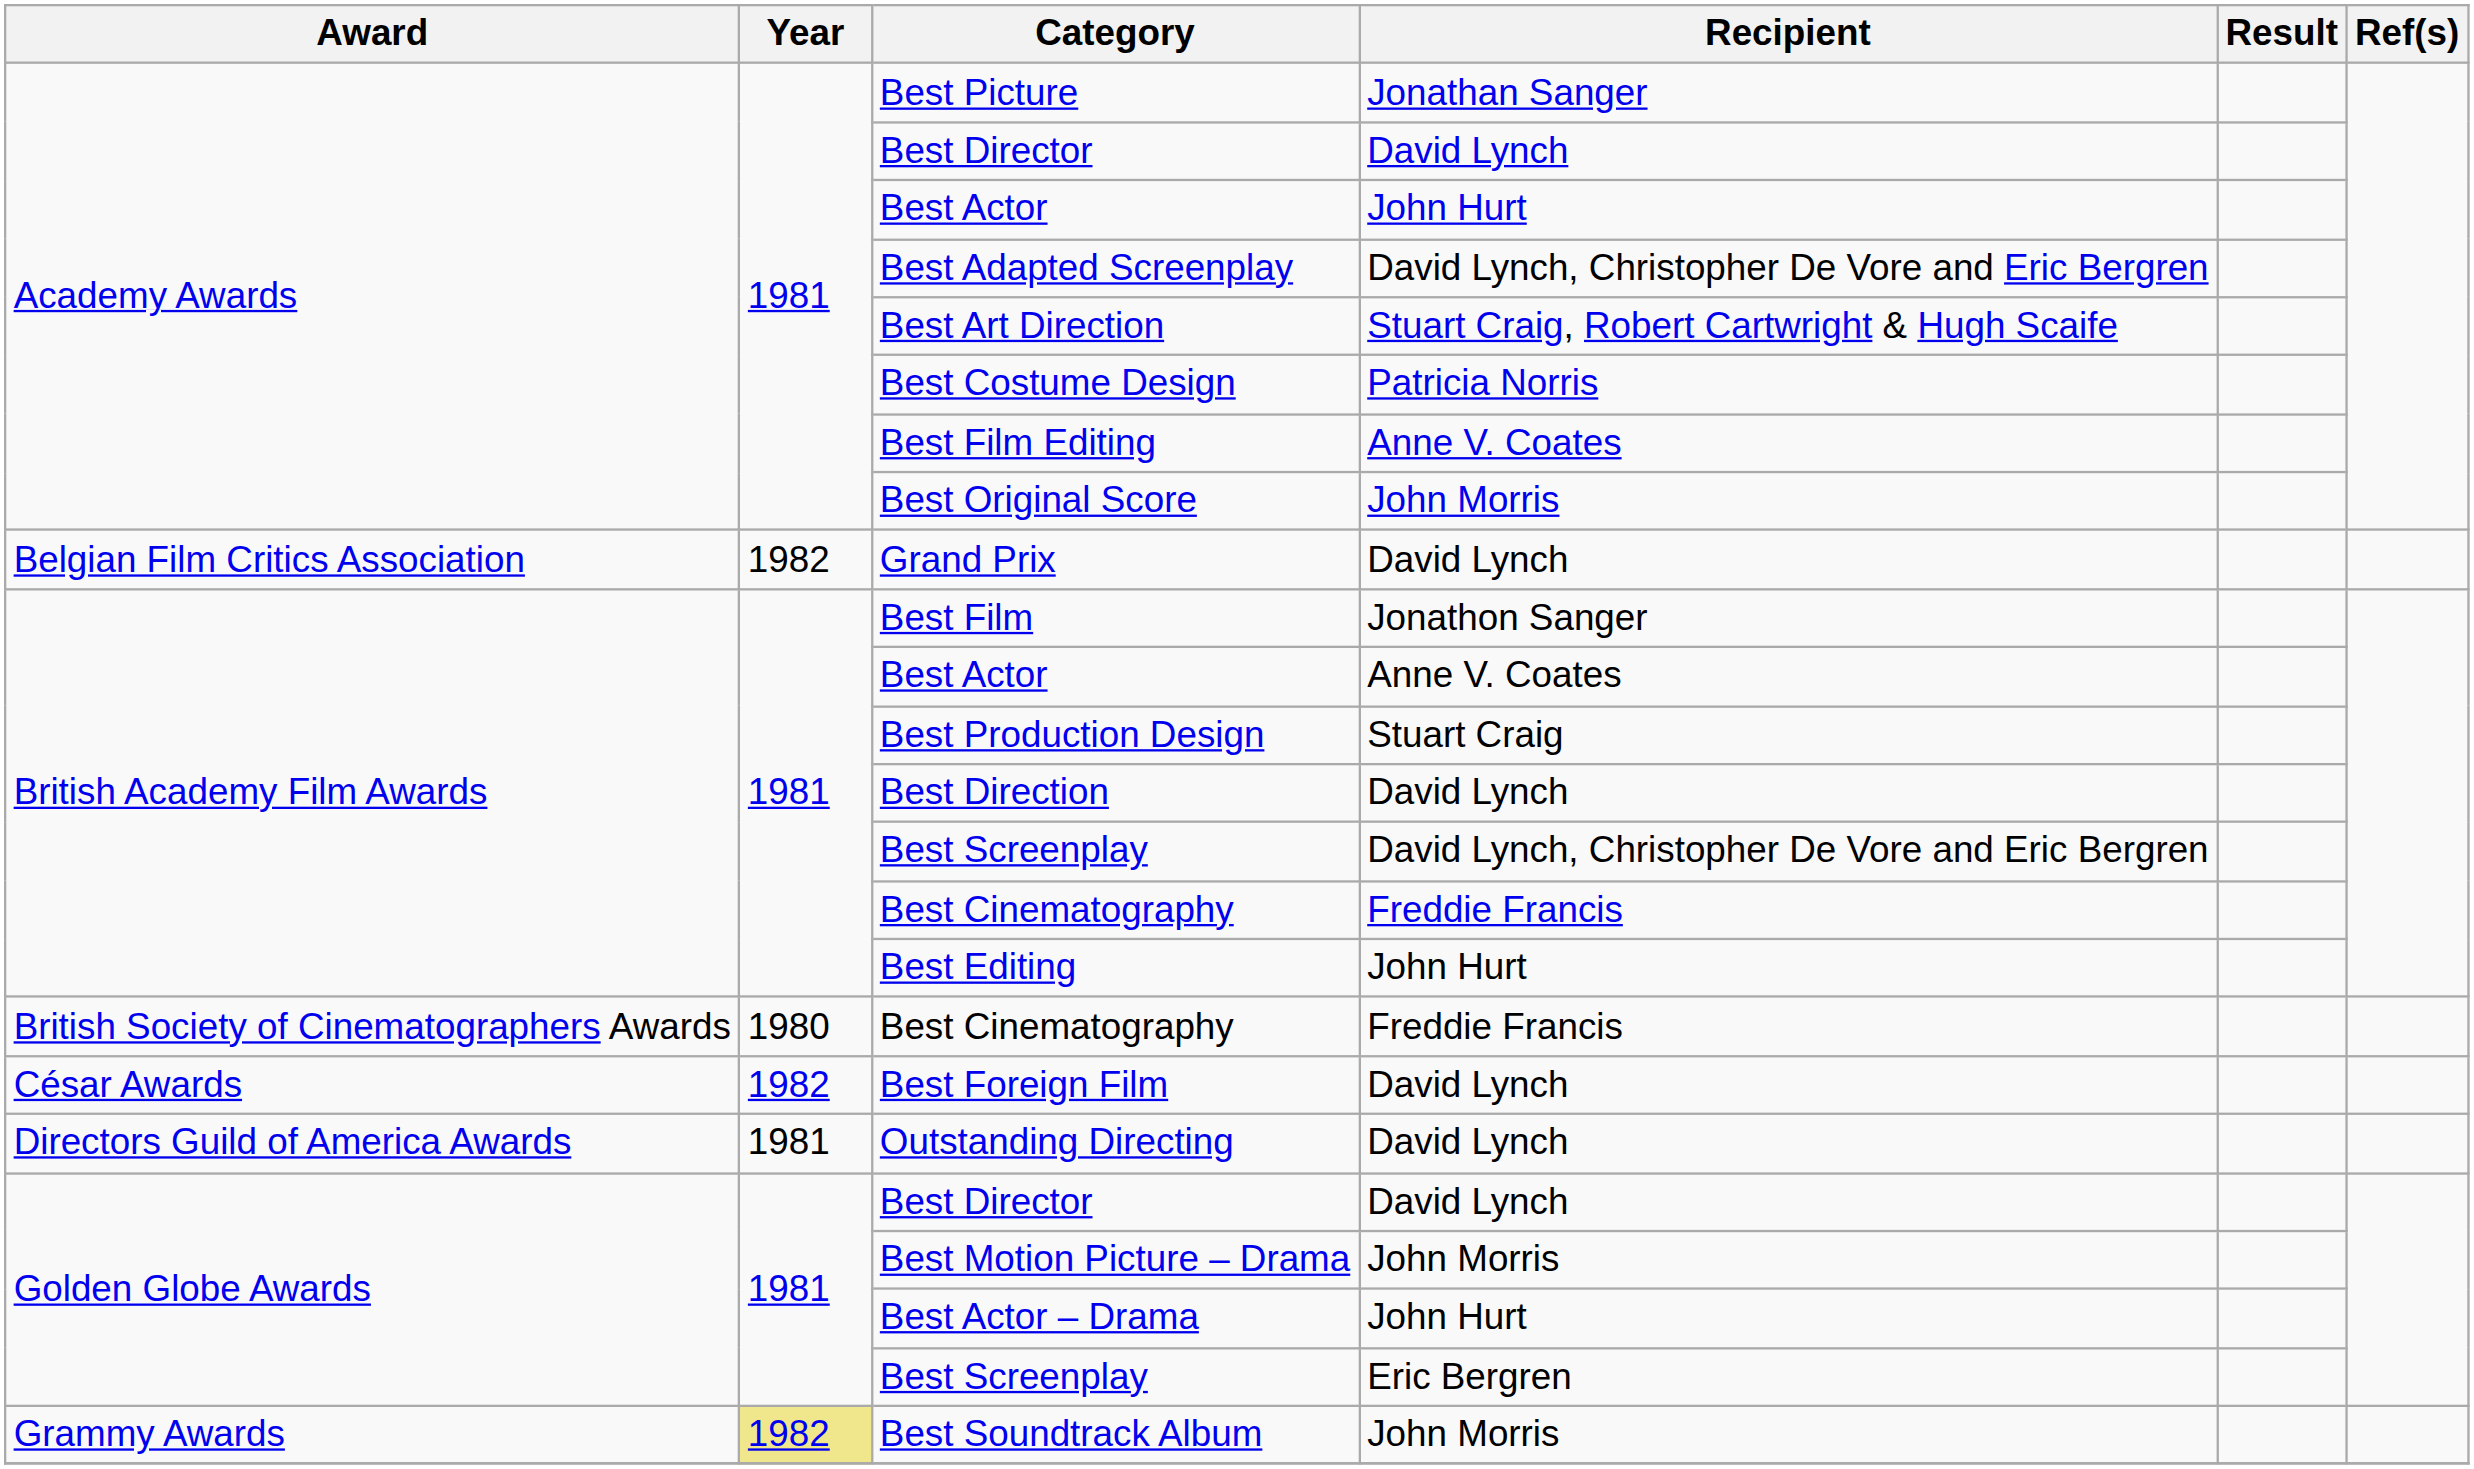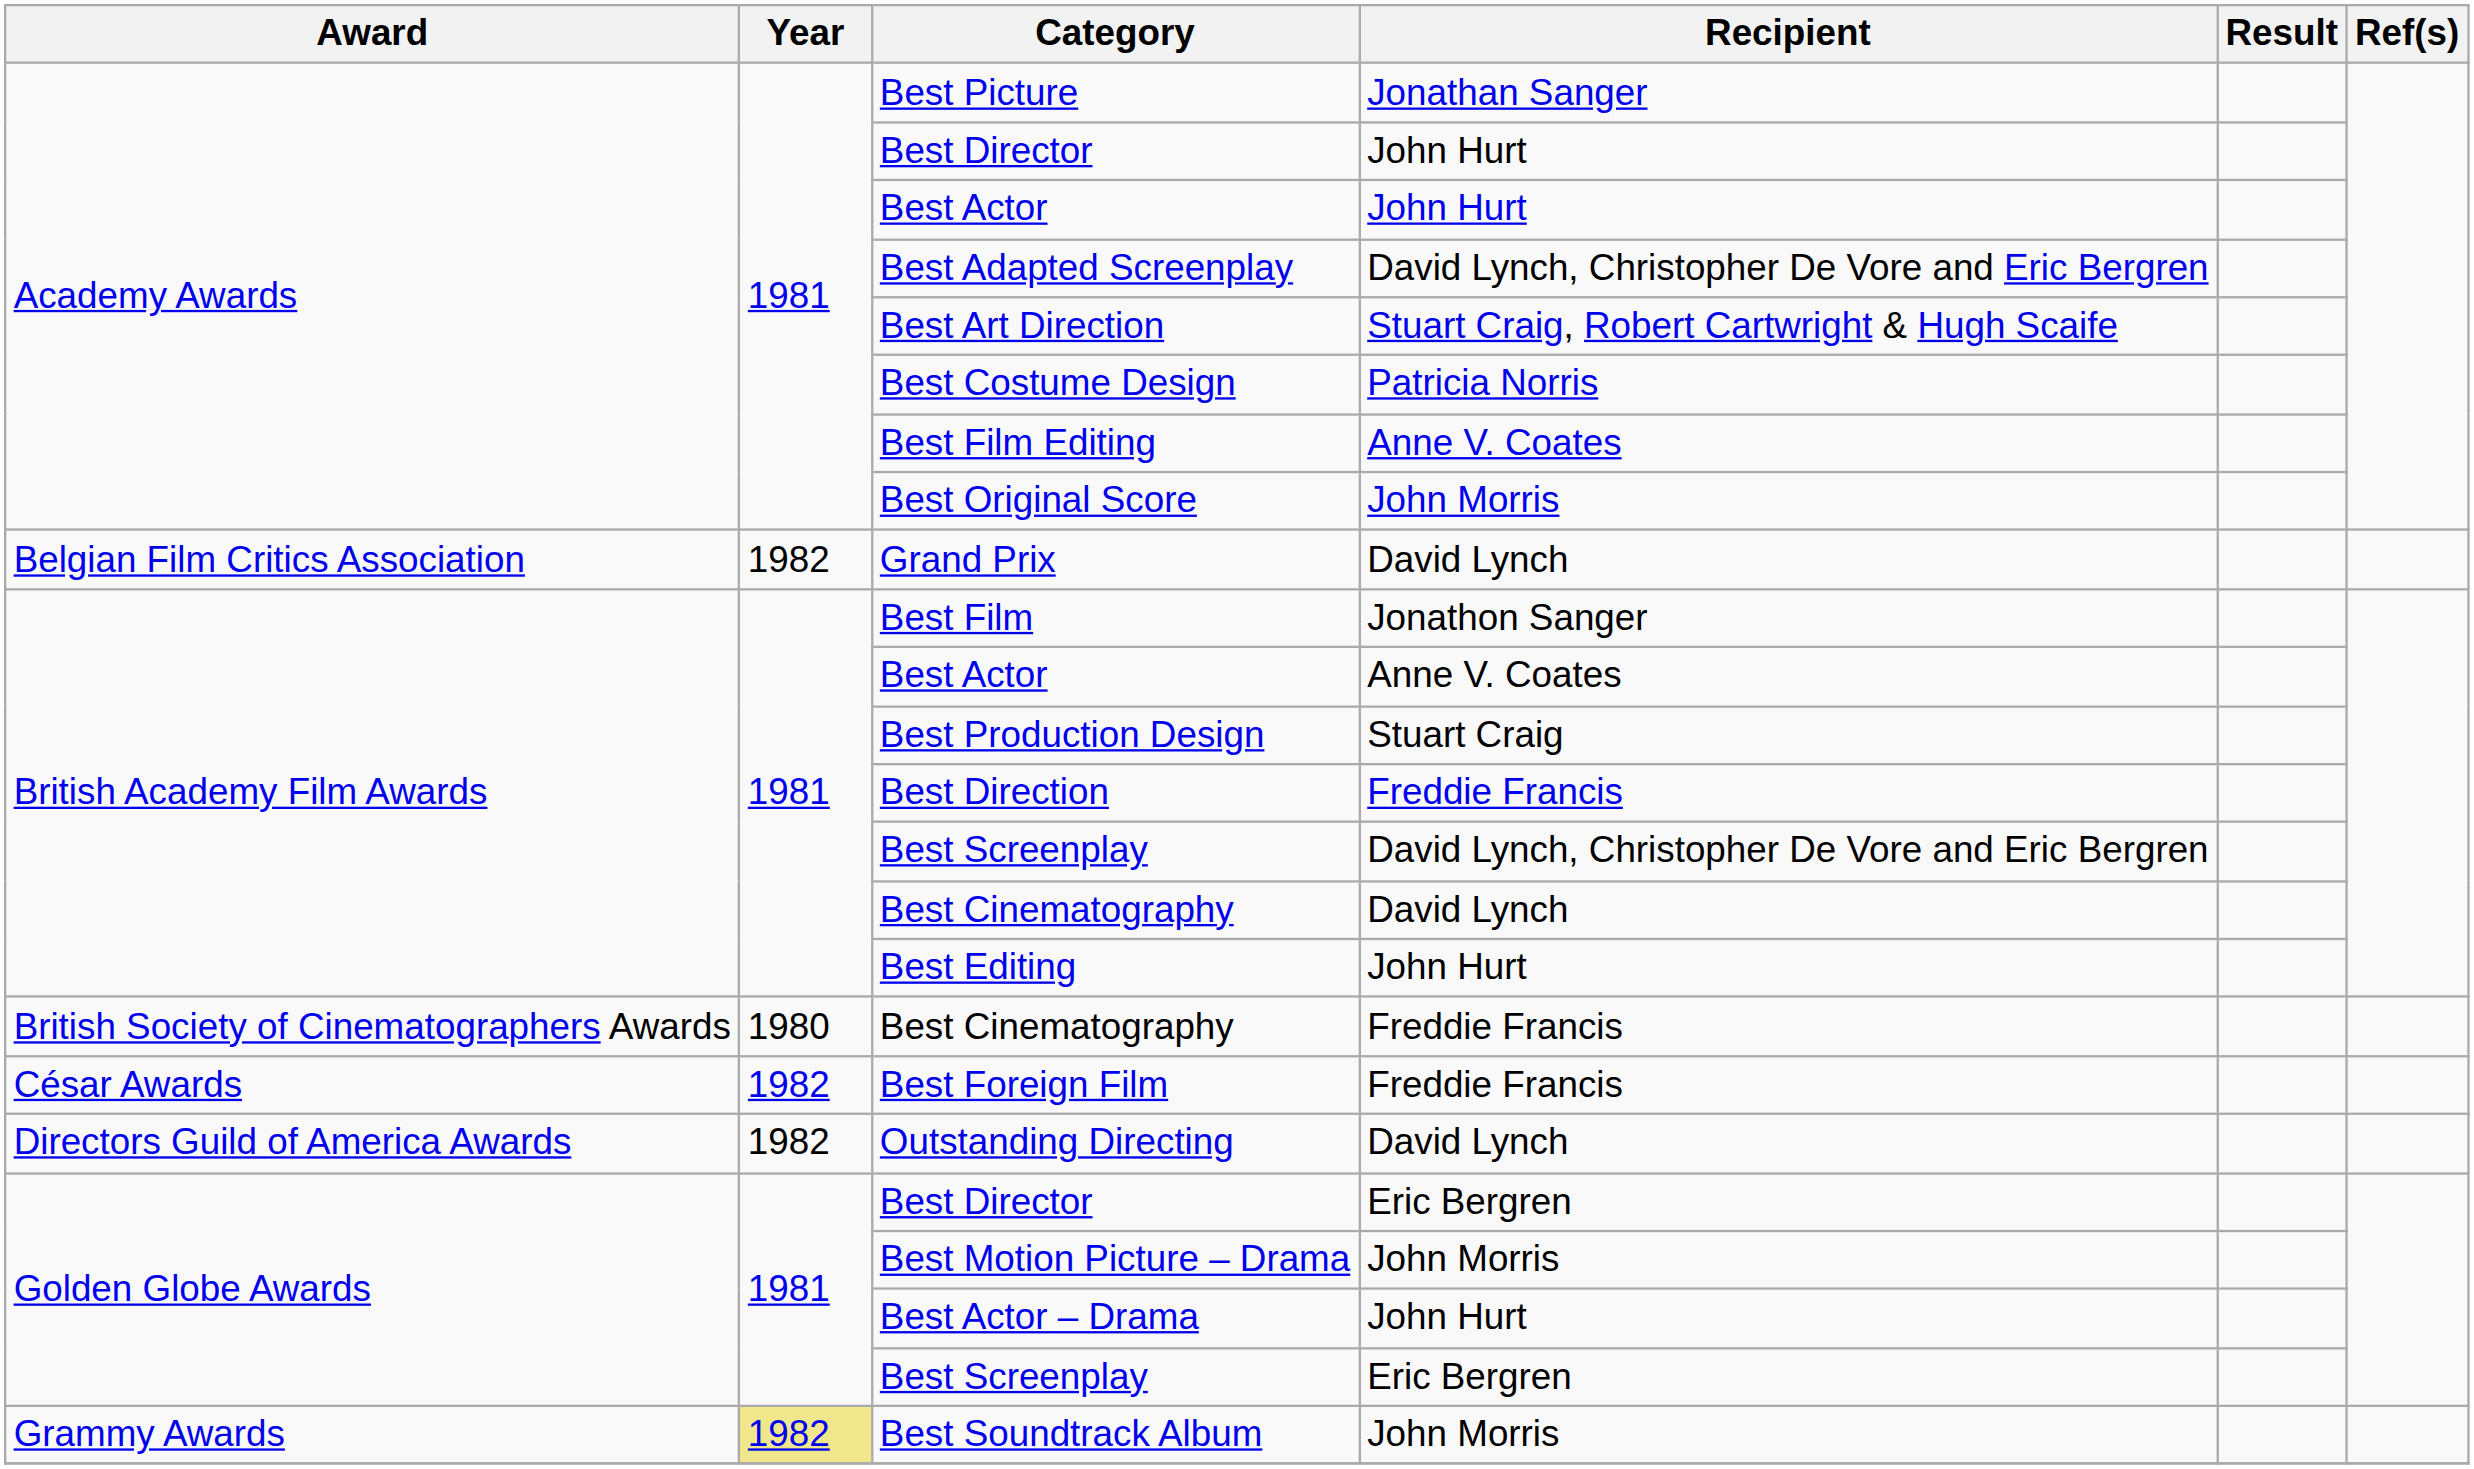 <table class="wikitable" style="font-size: 100%;">
 <tr>
 <th>Award</th>
 <th width=50>Year</th>
 <th>Category</th>
 <th>Recipient</th>
 <th>Result</th>
 <th>Ref(s)</th>
 </tr>
 <tr>
 <td rowspan="8"><a href='#'>Academy Awards</a></td>
 <td rowspan="8"><a href='#'>1981</a></td>
 <td><a href='#'>Best Picture</a></td>
 <td><a href='#'>Jonathan Sanger</a></td>
 <td></td>
 <td rowspan="8"></td>
 </tr>
 <tr>
 <td><a href='#'>Best Director</a></td>
-<td><a href='#'>David Lynch</a></td>
+<td>John Hurt</td>
 <td></td>
 </tr>
 <tr>
 <td><a href='#'>Best Actor</a></td>
 <td><a href='#'>John Hurt</a></td>
 <td></td>
 </tr>
 <tr>
 <td><a href='#'>Best Adapted Screenplay</a></td>
 <td>David Lynch, Christopher De Vore and <a href='#'>Eric Bergren</a></td>
 <td></td>
 </tr>
 <tr>
 <td><a href='#'>Best Art Direction</a></td>
 <td><a href='#'>Stuart Craig</a>, <a href='#'>Robert Cartwright</a> & <a href='#'>Hugh Scaife</a></td>
 <td></td>
 </tr>
 <tr>
 <td><a href='#'>Best Costume Design</a></td>
 <td><a href='#'>Patricia Norris</a></td>
 <td></td>
 </tr>
 <tr>
 <td><a href='#'>Best Film Editing</a></td>
 <td><a href='#'>Anne V. Coates</a></td>
 <td></td>
 </tr>
 <tr>
 <td><a href='#'>Best Original Score</a></td>
 <td><a href='#'>John Morris</a></td>
 <td></td>
 </tr>
 <tr>
 <td><a href='#'>Belgian Film Critics Association</a></td>
 <td>1982</td>
 <td><a href='#'>Grand Prix</a></td>
 <td>David Lynch</td>
 <td></td>
 <td></td>
 </tr>
 <tr>
 <td rowspan="7"><a href='#'>British Academy Film Awards</a></td>
 <td rowspan="7"><a href='#'>1981</a></td>
 <td><a href='#'>Best Film</a></td>
 <td>Jonathon Sanger</td>
 <td></td>
 <td rowspan="7"></td>
 </tr>
 <tr>
 <td><a href='#'>Best Actor</a></td>
 <td>Anne V. Coates</td>
 <td></td>
 </tr>
 <tr>
 <td><a href='#'>Best Production Design</a></td>
 <td>Stuart Craig</td>
 <td></td>
 </tr>
 <tr>
 <td><a href='#'>Best Direction</a></td>
-<td>David Lynch</td>
+<td><a href='#'>Freddie Francis</a></td>
 <td></td>
 </tr>
 <tr>
 <td><a href='#'>Best Screenplay</a></td>
 <td>David Lynch, Christopher De Vore and Eric Bergren</td>
 <td></td>
 </tr>
 <tr>
 <td><a href='#'>Best Cinematography</a></td>
-<td><a href='#'>Freddie Francis</a></td>
+<td>David Lynch</td>
 <td></td>
 </tr>
 <tr>
 <td><a href='#'>Best Editing</a></td>
 <td>John Hurt</td>
 <td></td>
 </tr>
 <tr>
 <td><a href='#'>British Society of Cinematographers</a> Awards</td>
 <td>1980</td>
 <td>Best Cinematography</td>
 <td>Freddie Francis</td>
 <td></td>
 <td></td>
 </tr>
 <tr>
 <td><a href='#'>César Awards</a></td>
 <td><a href='#'>1982</a></td>
 <td><a href='#'>Best Foreign Film</a></td>
-<td>David Lynch</td>
+<td>Freddie Francis</td>
 <td></td>
 <td></td>
 </tr>
 <tr>
 <td><a href='#'>Directors Guild of America Awards</a></td>
-<td>1981</td>
+<td>1982</td>
 <td><a href='#'>Outstanding Directing</a></td>
 <td>David Lynch</td>
 <td></td>
 <td></td>
 </tr>
 <tr>
 <td rowspan="4"><a href='#'>Golden Globe Awards</a></td>
 <td rowspan="4"><a href='#'>1981</a></td>
 <td><a href='#'>Best Director</a></td>
-<td>David Lynch</td>
+<td>Eric Bergren</td>
 <td></td>
 <td rowspan="4"><br></td>
 </tr>
 <tr>
 <td><a href='#'>Best Motion Picture – Drama</a></td>
 <td>John Morris</td>
 <td></td>
 </tr>
 <tr>
 <td><a href='#'>Best Actor – Drama</a></td>
 <td>John Hurt</td>
 <td></td>
 </tr>
 <tr>
 <td><a href='#'>Best Screenplay</a></td>
 <td>Eric Bergren</td>
 <td></td>
 </tr>
 <tr>
 <td><a href='#'>Grammy Awards</a></td>
 <td style="background: khaki;"><a href='#'>1982</a></td>
 <td><a href='#'>Best Soundtrack Album</a></td>
 <td>John Morris</td>
 <td></td>
 <td></td>
 </tr>
 <tr>
 </tr>
 </table>
